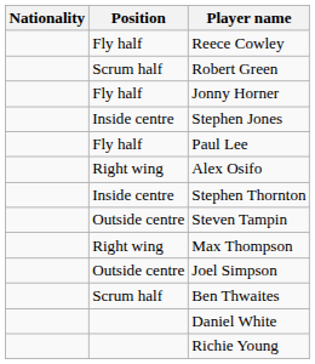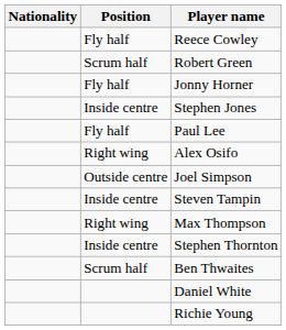 <table class=wikitable unsortable>
 <tr>
 <th>Nationality</th>
 <th>Position</th>
 <th>Player name</th>
 </tr>
 <tr>
 <td></td>
 <td>Fly half</td>
 <td>Reece Cowley</td>
 </tr>
 <tr>
 <td></td>
 <td>Scrum half</td>
 <td>Robert Green</td>
 </tr>
 <tr>
 <td></td>
 <td>Fly half</td>
 <td>Jonny Horner</td>
 </tr>
 <tr>
 <td></td>
 <td>Inside centre</td>
 <td>Stephen Jones</td>
 </tr>
 <tr>
 <td></td>
 <td>Fly half</td>
 <td>Paul Lee</td>
 </tr>
 <tr>
 <td></td>
 <td>Right wing</td>
 <td>Alex Osifo</td>
 </tr>
 <tr>
 <td></td>
-<td>Inside centre</td>
-<td>Stephen Thornton</td>
+<td>Outside centre</td>
+<td>Joel Simpson</td>
 </tr>
 <tr>
 <td></td>
-<td>Outside centre</td>
+<td>Inside centre</td>
 <td>Steven Tampin</td>
 </tr>
 <tr>
 <td></td>
 <td>Right wing</td>
 <td>Max Thompson</td>
 </tr>
 <tr>
 <td></td>
-<td>Outside centre</td>
-<td>Joel Simpson</td>
+<td>Inside centre</td>
+<td>Stephen Thornton</td>
 </tr>
 <tr>
 <td></td>
 <td>Scrum half</td>
 <td>Ben Thwaites</td>
 </tr>
 <tr>
 <td></td>
 <td></td>
 <td>Daniel White</td>
 </tr>
 <tr>
 <td></td>
 <td></td>
 <td>Richie Young</td>
 </tr>
 </table>
